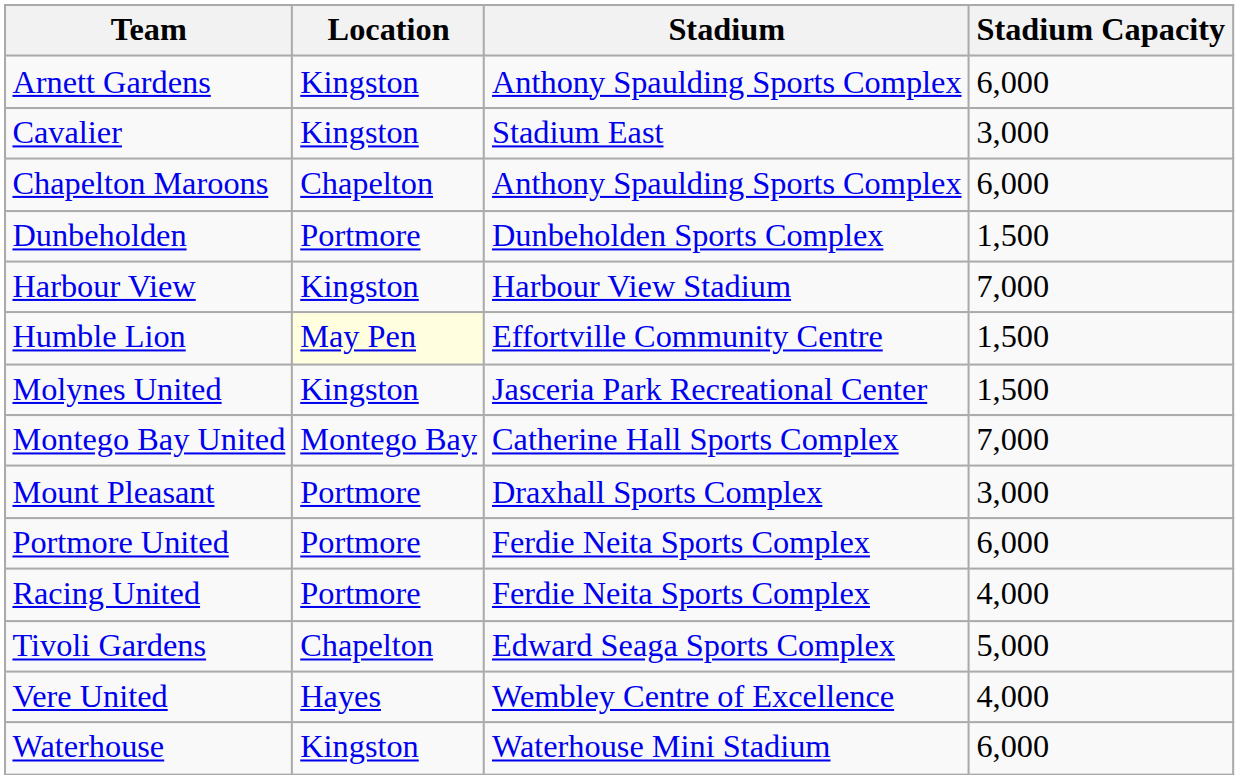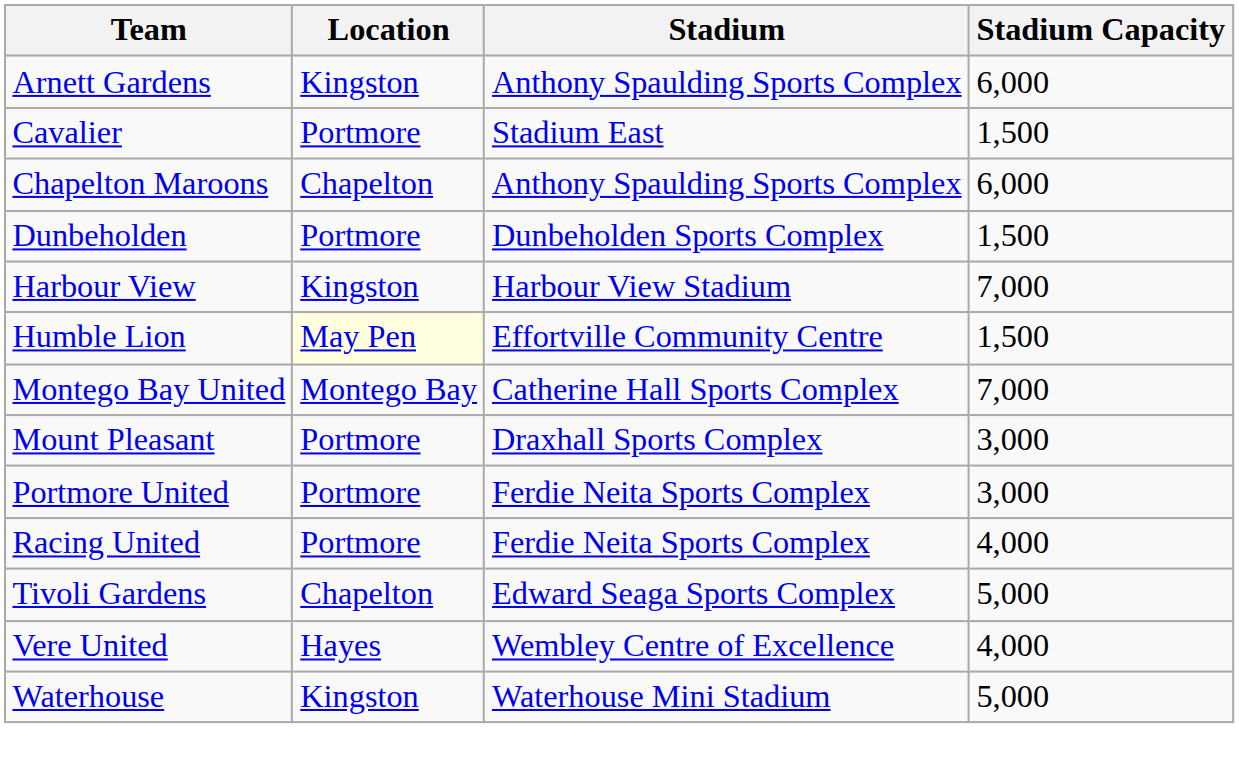 <table class="wikitable sortable">
 <tr>
 <th>Team</th>
 <th>Location</th>
 <th>Stadium</th>
 <th>Stadium Capacity</th>
 </tr>
 <tr>
 <td><a href='#'>Arnett Gardens</a></td>
 <td><a href='#'>Kingston</a></td>
 <td><a href='#'>Anthony Spaulding Sports Complex</a></td>
 <td>6,000</td>
 </tr>
 <tr>
 <td><a href='#'>Cavalier</a></td>
-<td><a href='#'>Kingston</a></td>
+<td><a href='#'>Portmore</a></td>
 <td><a href='#'>Stadium East</a></td>
-<td>3,000</td>
+<td>1,500</td>
 </tr>
 <tr>
 <td><a href='#'>Chapelton Maroons</a></td>
 <td><a href='#'>Chapelton</a></td>
 <td><a href='#'>Anthony Spaulding Sports Complex</a></td>
 <td>6,000</td>
 </tr>
 <tr>
 <td><a href='#'>Dunbeholden</a></td>
 <td><a href='#'>Portmore</a></td>
 <td><a href='#'>Dunbeholden Sports Complex</a></td>
 <td>1,500</td>
 </tr>
 <tr>
 <td><a href='#'>Harbour View</a></td>
 <td><a href='#'>Kingston</a></td>
 <td><a href='#'>Harbour View Stadium</a></td>
 <td>7,000</td>
 </tr>
 <tr>
 <td><a href='#'>Humble Lion</a></td>
 <td style="background: lightyellow;"><a href='#'>May Pen</a></td>
 <td><a href='#'>Effortville Community Centre</a></td>
 <td>1,500</td>
 </tr>
 <tr>
-<td><a href='#'>Molynes United</a></td>
-<td><a href='#'>Kingston</a></td>
-<td><a href='#'>Jasceria Park Recreational Center</a></td>
-<td>1,500</td>
-</tr>
-<tr>
 <td><a href='#'>Montego Bay United</a></td>
 <td><a href='#'>Montego Bay</a></td>
 <td><a href='#'>Catherine Hall Sports Complex</a></td>
 <td>7,000</td>
 </tr>
 <tr>
 <td><a href='#'>Mount Pleasant</a></td>
 <td><a href='#'>Portmore</a></td>
 <td><a href='#'>Draxhall Sports Complex</a></td>
 <td>3,000</td>
 </tr>
 <tr>
 <td><a href='#'>Portmore United</a></td>
 <td><a href='#'>Portmore</a></td>
 <td><a href='#'>Ferdie Neita Sports Complex</a></td>
-<td>6,000</td>
+<td>3,000</td>
 </tr>
 <tr>
 <td><a href='#'>Racing United</a></td>
 <td><a href='#'>Portmore</a></td>
 <td><a href='#'>Ferdie Neita Sports Complex</a></td>
 <td>4,000</td>
 </tr>
 <tr>
 <td><a href='#'>Tivoli Gardens</a></td>
 <td><a href='#'>Chapelton</a></td>
 <td><a href='#'>Edward Seaga Sports Complex</a></td>
 <td>5,000</td>
 </tr>
 <tr>
 <td><a href='#'>Vere United</a></td>
 <td><a href='#'>Hayes</a></td>
 <td><a href='#'>Wembley Centre of Excellence</a></td>
 <td>4,000</td>
 </tr>
 <tr>
 <td><a href='#'>Waterhouse</a></td>
 <td><a href='#'>Kingston</a></td>
 <td><a href='#'>Waterhouse Mini Stadium</a></td>
-<td>6,000</td>
+<td>5,000</td>
 </tr>
 </table>
